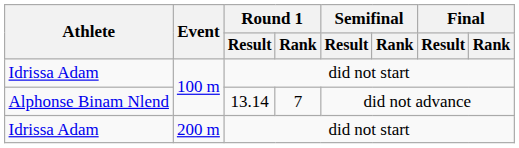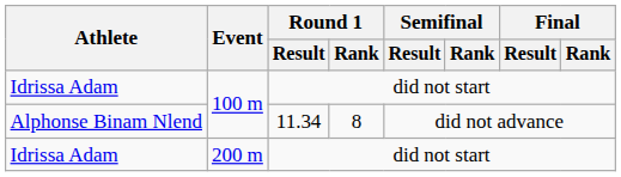 <table class=wikitable style="font-size:90%">
 <tr>
 <th rowspan="2">Athlete</th>
 <th rowspan="2">Event</th>
 <th colspan="2">Round 1</th>
 <th colspan="2">Semifinal</th>
 <th colspan="2">Final</th>
 </tr>
 <tr style="font-size:95%">
 <th>Result</th>
 <th>Rank</th>
 <th>Result</th>
 <th>Rank</th>
 <th>Result</th>
 <th>Rank</th>
 </tr>
 <tr align=center>
 <td align=left><a href='#'>Idrissa Adam</a></td>
 <td align=left rowspan="2"><a href='#'>100 m</a></td>
 <td colspan="6">did not start</td>
 </tr>
 <tr align=center>
 <td align=left><a href='#'>Alphonse Binam Nlend</a></td>
-<td>13.14</td>
-<td>7</td>
+<td>11.34</td>
+<td>8</td>
 <td colspan="4">did not advance</td>
 </tr>
 <tr align=center>
 <td align=left rowspan=2><a href='#'>Idrissa Adam</a></td>
 <td align=left rowspan="2"><a href='#'>200 m</a></td>
 <td colspan="6">did not start</td>
 </tr>
 </table>
